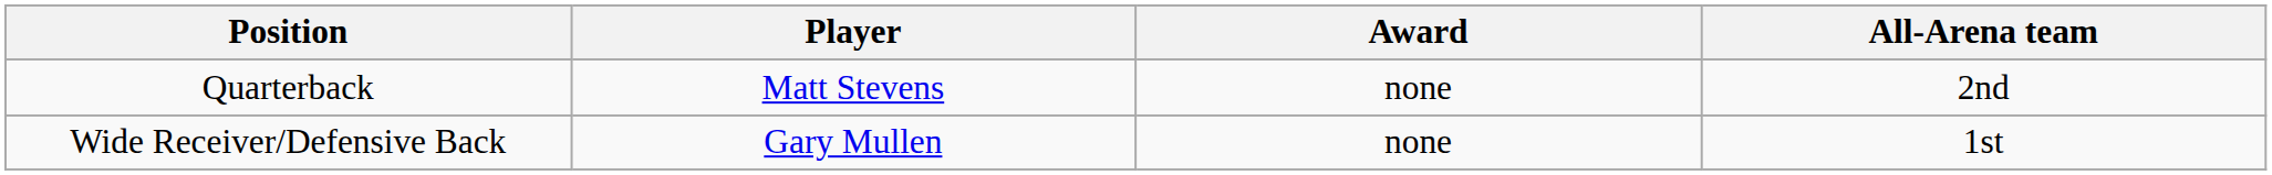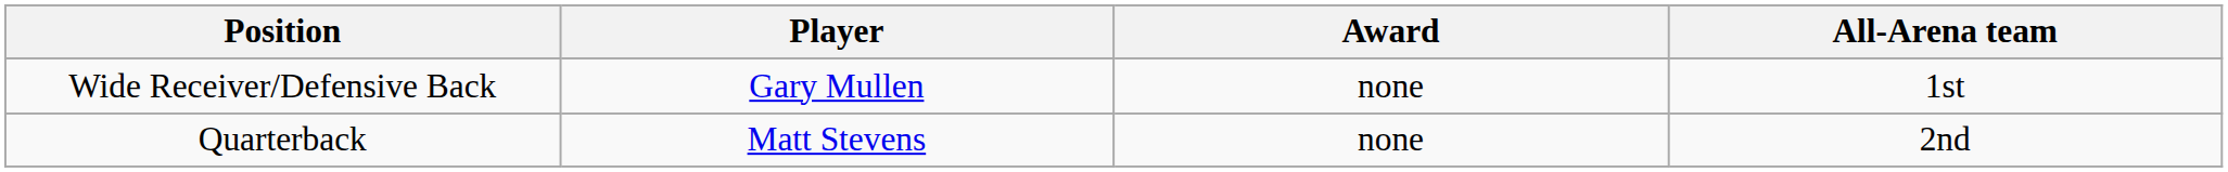 <table class="wikitable sortable">
 <tr>
 <th bgcolor="#DDDDFF" width="20%">Position</th>
 <th bgcolor="#DDDDFF" width="20%">Player</th>
 <th bgcolor="#DDDDFF" width="20%">Award</th>
 <th bgcolor="#DDDDFF" width="20%">All-Arena team</th>
 </tr>
 <tr align="center">
+<td>Wide Receiver/Defensive Back</td>
+<td><a href='#'>Gary Mullen</a></td>
+<td>none</td>
+<td>1st</td>
+</tr>
+<tr align="center">
 <td>Quarterback</td>
 <td><a href='#'>Matt Stevens</a></td>
 <td>none</td>
 <td>2nd</td>
 </tr>
-<tr align="center">
-<td>Wide Receiver/Defensive Back</td>
-<td><a href='#'>Gary Mullen</a></td>
-<td>none</td>
-<td>1st</td>
-</tr>
 </table>
